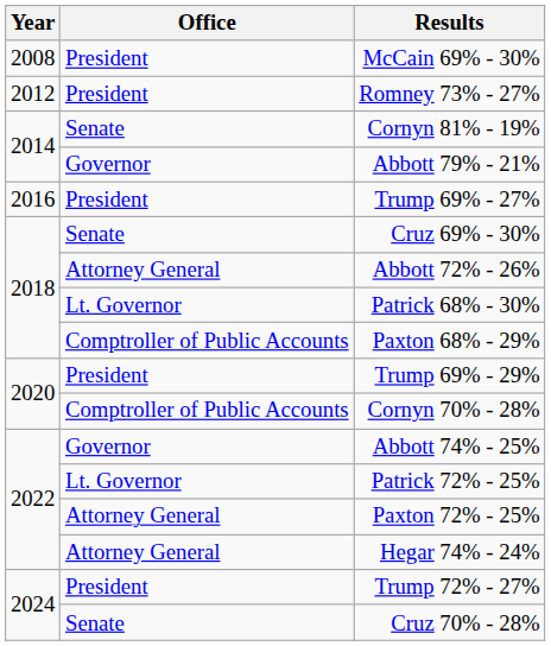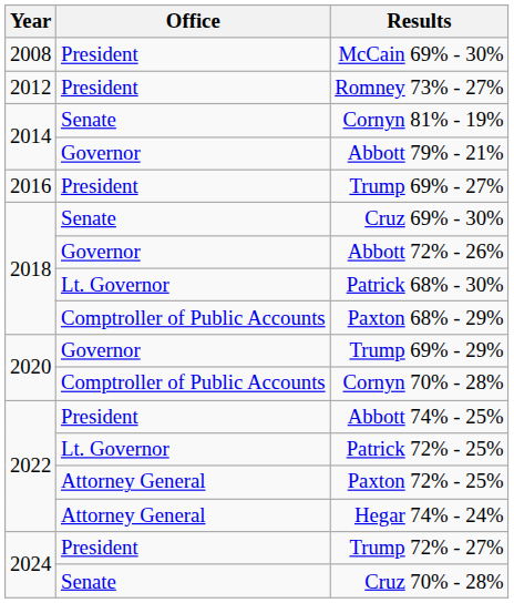 <table class=wikitable>
 <tr>
 <th>Year</th>
 <th>Office</th>
 <th>Results</th>
 </tr>
 <tr>
 <td>2008</td>
 <td><a href='#'>President</a></td>
 <td align="right" ><a href='#'>McCain</a> 69% - 30%</td>
 </tr>
 <tr>
 <td>2012</td>
 <td><a href='#'>President</a></td>
 <td align="right" ><a href='#'>Romney</a> 73% - 27%</td>
 </tr>
 <tr>
 <td rowspan=2>2014</td>
 <td><a href='#'>Senate</a></td>
 <td align="right" ><a href='#'>Cornyn</a> 81% - 19%</td>
 </tr>
 <tr>
 <td><a href='#'>Governor</a></td>
 <td align="right" ><a href='#'>Abbott</a> 79% - 21%</td>
 </tr>
 <tr>
 <td>2016</td>
 <td><a href='#'>President</a></td>
 <td align="right" ><a href='#'>Trump</a> 69% - 27%</td>
 </tr>
 <tr>
 <td rowspan=4>2018</td>
 <td><a href='#'>Senate</a></td>
 <td align="right" ><a href='#'>Cruz</a> 69% - 30%</td>
 </tr>
 <tr>
-<td><a href='#'>Attorney General</a></td>
+<td><a href='#'>Governor</a></td>
 <td align="right" ><a href='#'>Abbott</a> 72% - 26%</td>
 </tr>
 <tr>
 <td><a href='#'>Lt. Governor</a></td>
 <td align="right" ><a href='#'>Patrick</a> 68% - 30%</td>
 </tr>
 <tr>
 <td><a href='#'>Comptroller of Public Accounts</a></td>
 <td align="right" ><a href='#'>Paxton</a> 68% - 29%</td>
 </tr>
 <tr>
 <td rowspan=2>2020</td>
-<td><a href='#'>President</a></td>
+<td><a href='#'>Governor</a></td>
 <td align="right" ><a href='#'>Trump</a> 69% - 29%</td>
 </tr>
 <tr>
 <td><a href='#'>Comptroller of Public Accounts</a></td>
 <td align="right" ><a href='#'>Cornyn</a> 70% - 28%</td>
 </tr>
 <tr>
 <td rowspan=4>2022</td>
-<td><a href='#'>Governor</a></td>
+<td><a href='#'>President</a></td>
 <td align="right" ><a href='#'>Abbott</a> 74% - 25%</td>
 </tr>
 <tr>
 <td><a href='#'>Lt. Governor</a></td>
 <td align="right" ><a href='#'>Patrick</a> 72% - 25%</td>
 </tr>
 <tr>
 <td><a href='#'>Attorney General</a></td>
 <td align="right" ><a href='#'>Paxton</a> 72% - 25%</td>
 </tr>
 <tr>
 <td><a href='#'>Attorney General</a></td>
 <td align="right" ><a href='#'>Hegar</a> 74% - 24%</td>
 </tr>
 <tr>
 <td rowspan=2>2024</td>
 <td><a href='#'>President</a></td>
 <td align="right" ><a href='#'>Trump</a> 72% - 27%</td>
 </tr>
 <tr>
 <td><a href='#'>Senate</a></td>
 <td align="right" ><a href='#'>Cruz</a> 70% - 28%</td>
 </tr>
 </table>
